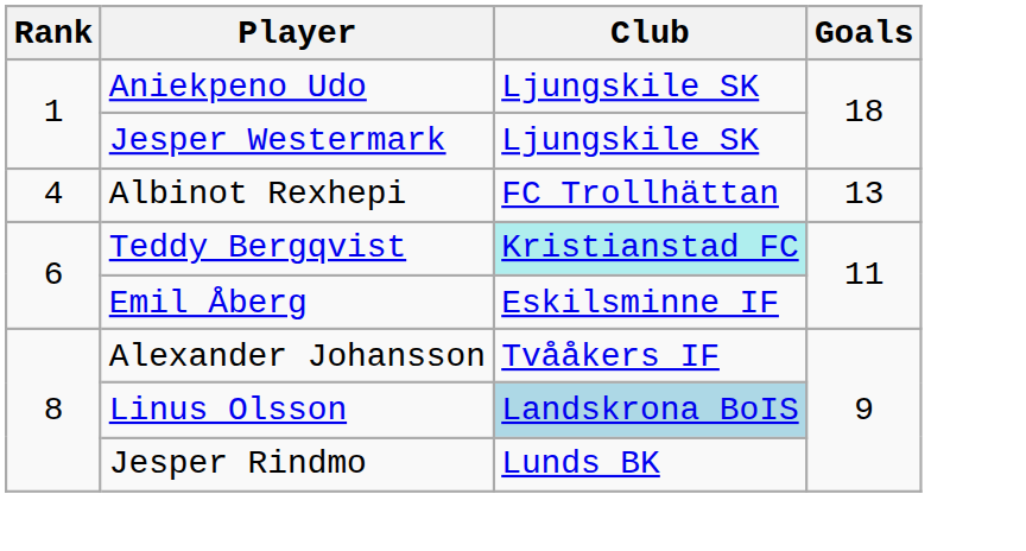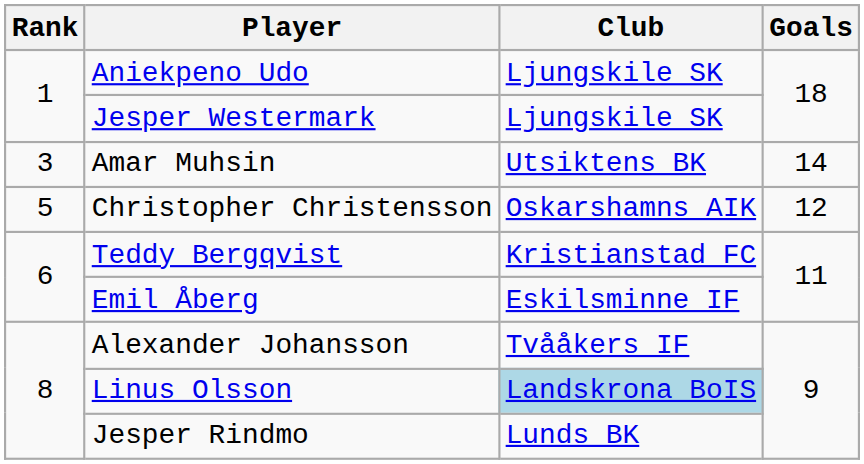 <table class="wikitable" style="text-align:center">
 <tr>
 <th>Rank</th>
 <th>Player</th>
 <th>Club</th>
 <th>Goals</th>
 </tr>
 <tr>
 <td rowspan="2">1</td>
 <td align="left"> <a href='#'>Aniekpeno Udo</a></td>
 <td align="left"><a href='#'>Ljungskile SK</a></td>
 <td rowspan="2">18</td>
 </tr>
 <tr>
 <td align="left"> <a href='#'>Jesper Westermark</a></td>
 <td align="left"><a href='#'>Ljungskile SK</a></td>
 </tr>
 <tr>
-<td>4</td>
-<td align="left"> Albinot Rexhepi</td>
-<td align="left"><a href='#'>FC Trollhättan</a></td>
-<td>13</td>
+<td>3</td>
+<td align="left"> Amar Muhsin</td>
+<td align="left"><a href='#'>Utsiktens BK</a></td>
+<td>14</td>
+</tr>
+<tr>
+<td>5</td>
+<td align="left"> Christopher Christensson</td>
+<td align="left"><a href='#'>Oskarshamns AIK</a></td>
+<td>12</td>
 </tr>
 <tr>
 <td rowspan="2">6</td>
 <td align="left"> <a href='#'>Teddy Bergqvist</a></td>
-<td align="left" style="background: paleturquoise;"><a href='#'>Kristianstad FC</a></td>
+<td align="left"><a href='#'>Kristianstad FC</a></td>
 <td rowspan="2">11</td>
 </tr>
 <tr>
 <td align="left"> <a href='#'>Emil Åberg</a></td>
 <td align="left"><a href='#'>Eskilsminne IF</a></td>
 </tr>
 <tr>
 <td rowspan="3">8</td>
 <td align="left"> Alexander Johansson</td>
 <td align="left"><a href='#'>Tvååkers IF</a></td>
 <td rowspan="3">9</td>
 </tr>
 <tr>
 <td align="left"> <a href='#'>Linus Olsson</a></td>
 <td align="left" style="background: lightblue;"><a href='#'>Landskrona BoIS</a></td>
 </tr>
 <tr>
 <td align="left"> Jesper Rindmo</td>
 <td align="left"><a href='#'>Lunds BK</a></td>
 </tr>
 </table>
